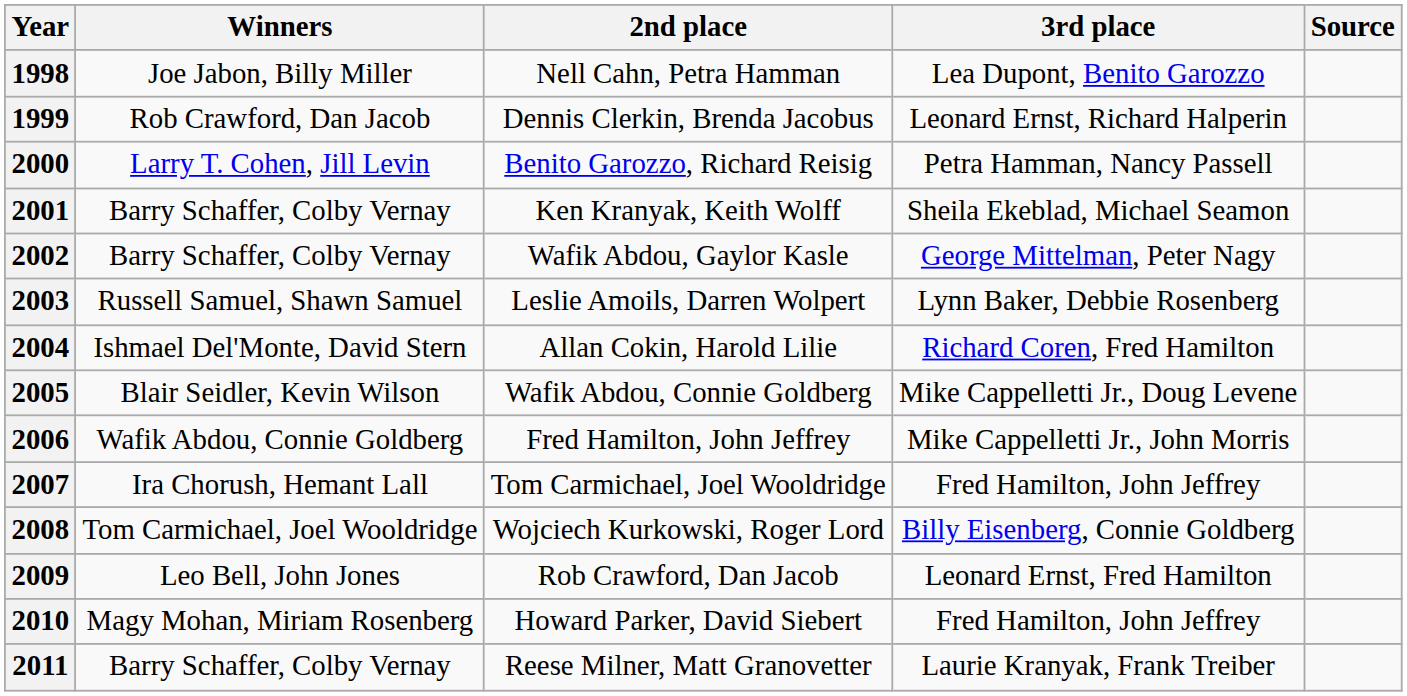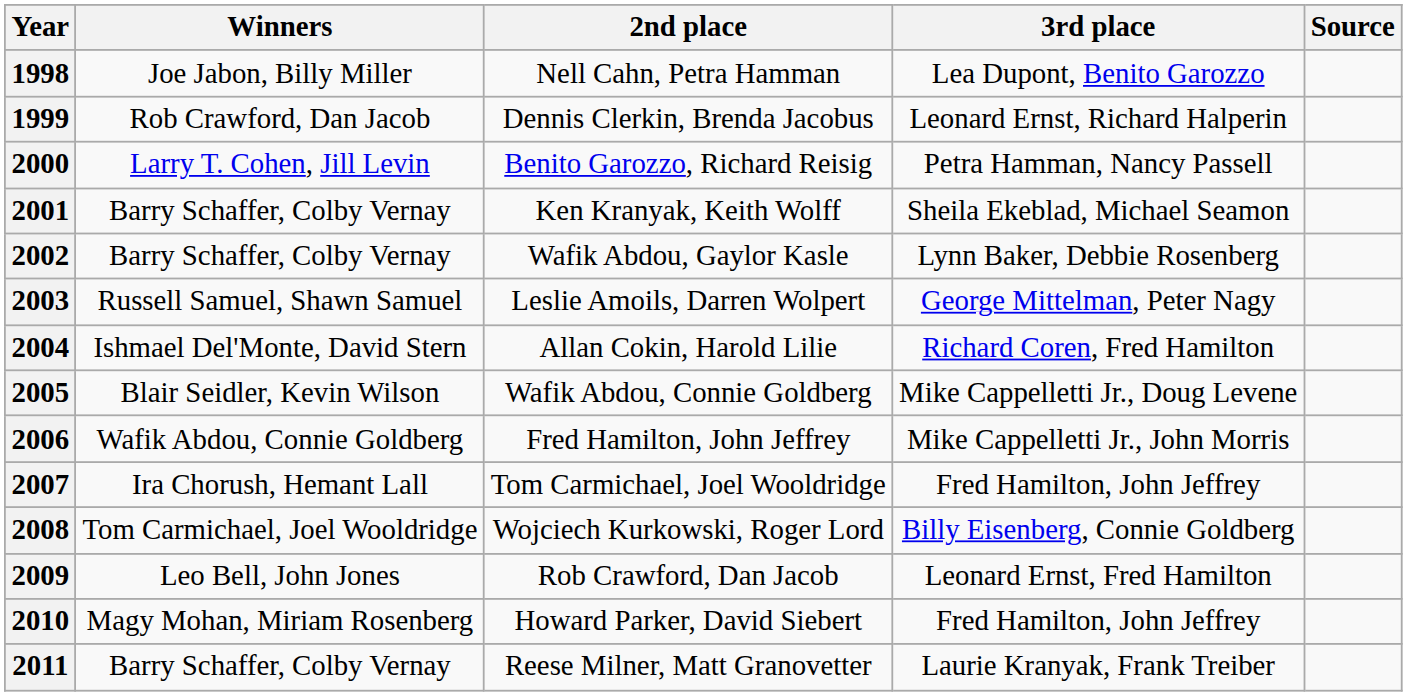 <table class="wikitable" style="text-align:center">
 <tr>
 <th><strong>Year</strong></th>
 <th><strong>Winners</strong></th>
 <th><strong>2nd place</strong></th>
 <th><strong>3rd place</strong></th>
 <th><strong>Source</strong></th>
 </tr>
 <tr>
 <th>1998</th>
 <td>Joe Jabon, Billy Miller</td>
 <td>Nell Cahn, Petra Hamman</td>
 <td>Lea Dupont, <a href='#'>Benito Garozzo</a></td>
 <td></td>
 </tr>
 <tr>
 <th>1999</th>
 <td>Rob Crawford, Dan Jacob</td>
 <td>Dennis Clerkin, Brenda Jacobus</td>
 <td>Leonard Ernst, Richard Halperin</td>
 <td></td>
 </tr>
 <tr>
 <th>2000</th>
 <td><a href='#'>Larry T. Cohen</a>, <a href='#'>Jill Levin</a></td>
 <td><a href='#'>Benito Garozzo</a>, Richard Reisig</td>
 <td>Petra Hamman, Nancy Passell</td>
 <td></td>
 </tr>
 <tr>
 <th>2001</th>
 <td>Barry Schaffer, Colby Vernay</td>
 <td>Ken Kranyak, Keith Wolff</td>
 <td>Sheila Ekeblad, Michael Seamon</td>
 <td></td>
 </tr>
 <tr>
 <th>2002</th>
 <td>Barry Schaffer, Colby Vernay</td>
 <td>Wafik Abdou, Gaylor Kasle</td>
-<td><a href='#'>George Mittelman</a>, Peter Nagy</td>
+<td>Lynn Baker, Debbie Rosenberg</td>
 <td></td>
 </tr>
 <tr>
 <th>2003</th>
 <td>Russell Samuel, Shawn Samuel</td>
 <td>Leslie Amoils, Darren Wolpert</td>
-<td>Lynn Baker, Debbie Rosenberg</td>
+<td><a href='#'>George Mittelman</a>, Peter Nagy</td>
 <td></td>
 </tr>
 <tr>
 <th>2004</th>
 <td>Ishmael Del'Monte, David Stern</td>
 <td>Allan Cokin, Harold Lilie</td>
 <td><a href='#'>Richard Coren</a>, Fred Hamilton</td>
 <td></td>
 </tr>
 <tr>
 <th>2005</th>
 <td>Blair Seidler, Kevin Wilson</td>
 <td>Wafik Abdou, Connie Goldberg</td>
 <td>Mike Cappelletti Jr., Doug Levene</td>
 <td></td>
 </tr>
 <tr>
 <th>2006</th>
 <td>Wafik Abdou, Connie Goldberg</td>
 <td>Fred Hamilton, John Jeffrey</td>
 <td>Mike Cappelletti Jr., John Morris</td>
 <td></td>
 </tr>
 <tr>
 <th>2007</th>
 <td>Ira Chorush, Hemant Lall</td>
 <td>Tom Carmichael, Joel Wooldridge</td>
 <td>Fred Hamilton, John Jeffrey</td>
 <td></td>
 </tr>
 <tr>
 <th>2008</th>
 <td>Tom Carmichael, Joel Wooldridge</td>
 <td>Wojciech Kurkowski, Roger Lord</td>
 <td><a href='#'>Billy Eisenberg</a>, Connie Goldberg</td>
 <td></td>
 </tr>
 <tr>
 <th>2009</th>
 <td>Leo Bell, John Jones</td>
 <td>Rob Crawford, Dan Jacob</td>
 <td>Leonard Ernst, Fred Hamilton</td>
 <td></td>
 </tr>
 <tr>
 <th>2010</th>
 <td>Magy Mohan, Miriam Rosenberg</td>
 <td>Howard Parker, David Siebert</td>
 <td>Fred  Hamilton, John Jeffrey</td>
 <td></td>
 </tr>
 <tr>
 <th>2011</th>
 <td>Barry Schaffer, Colby Vernay</td>
 <td>Reese Milner, Matt Granovetter</td>
 <td>Laurie Kranyak, Frank Treiber</td>
 <td></td>
 </tr>
 </table>
